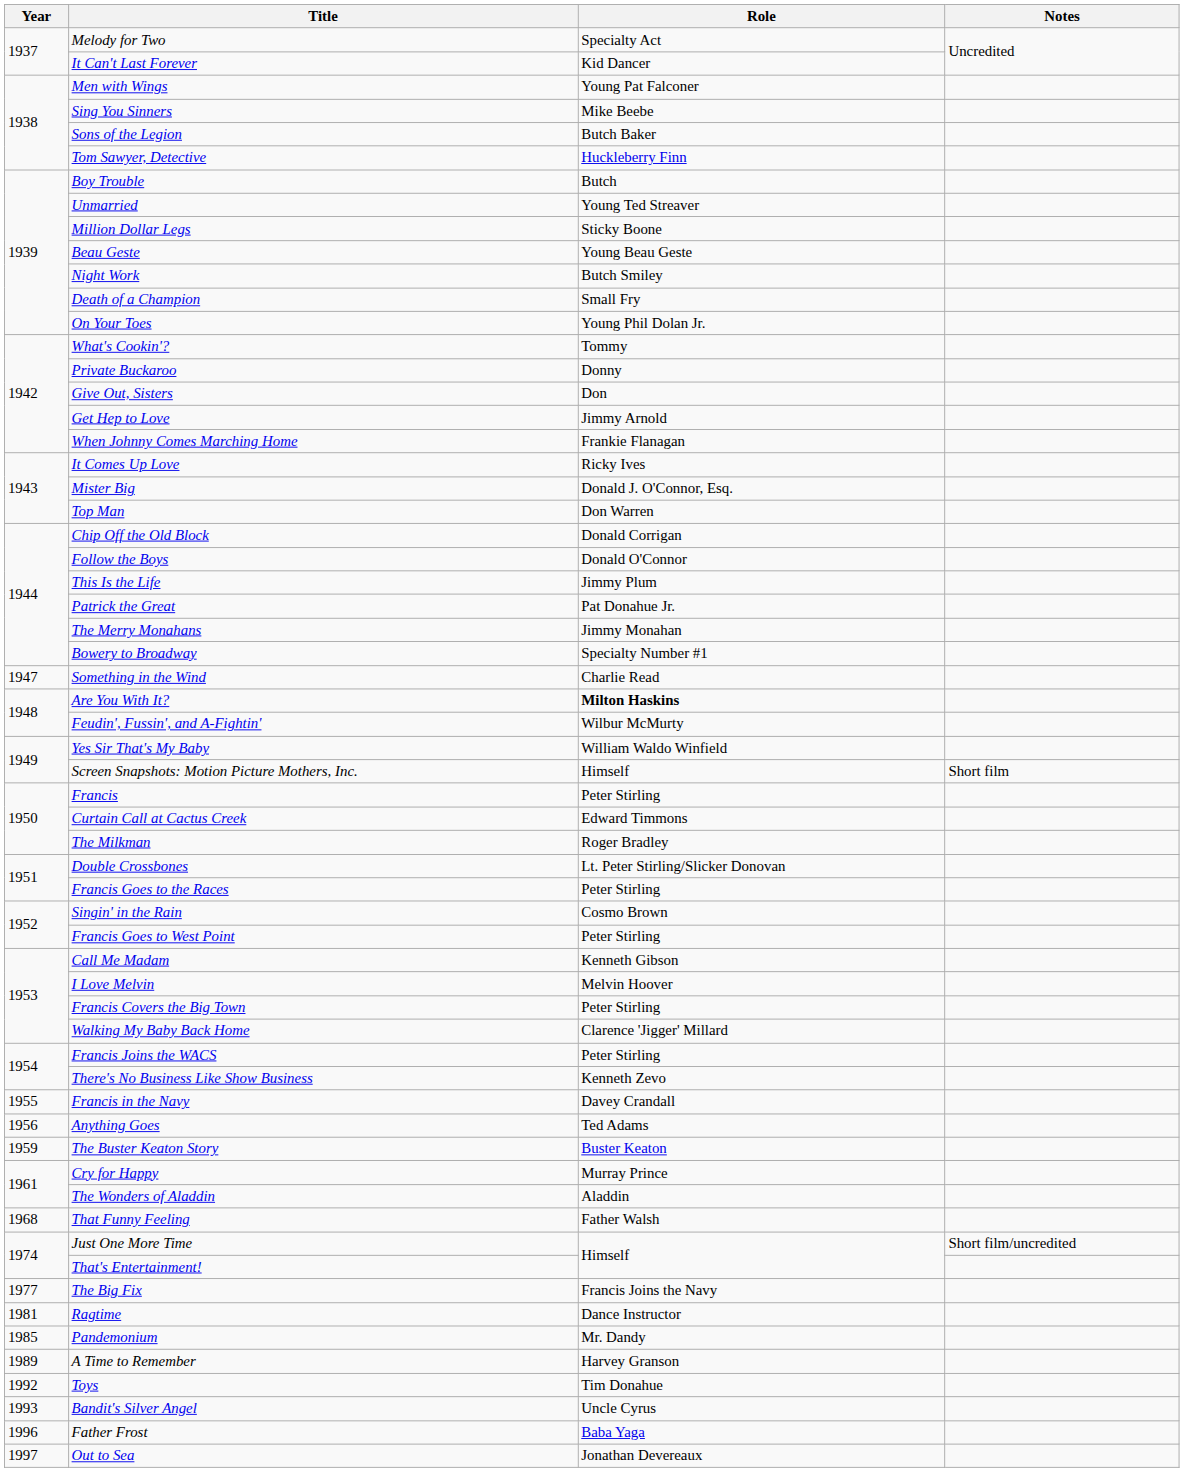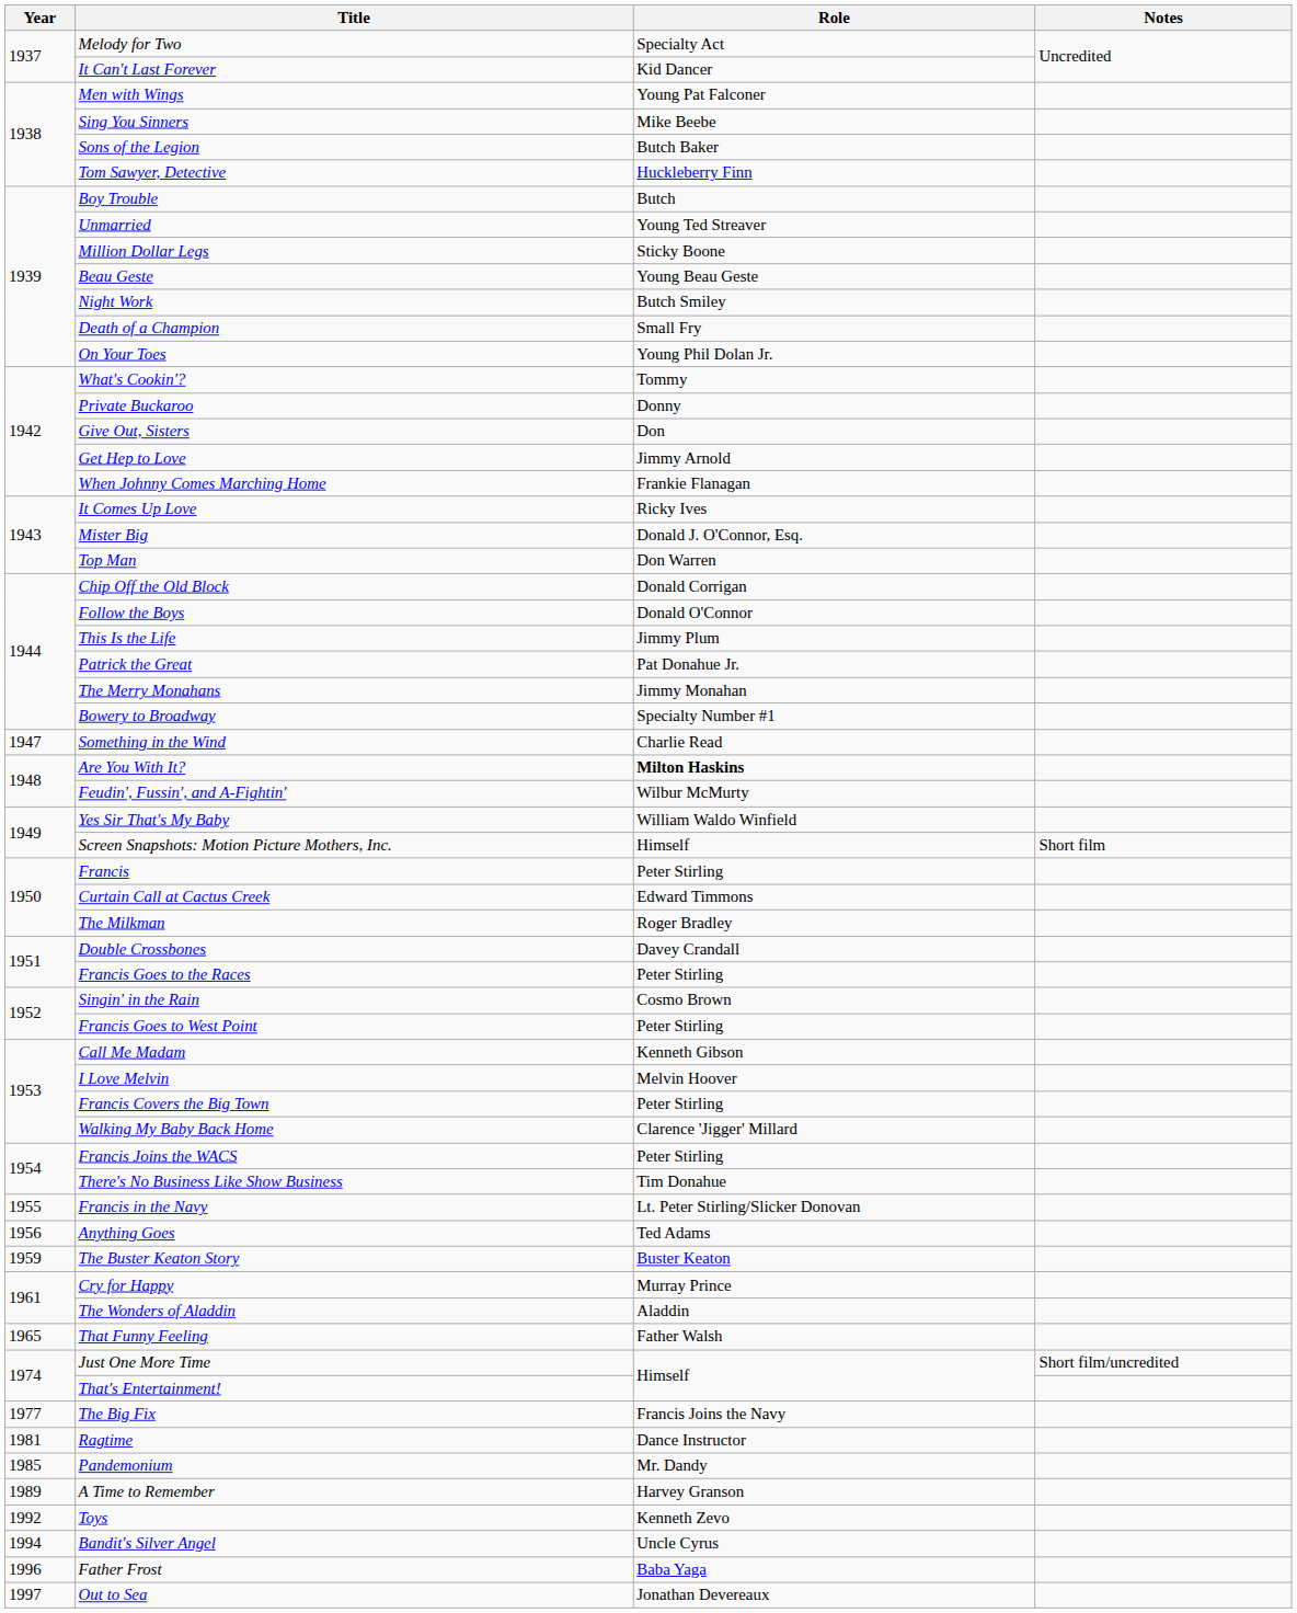 <table class="wikitable" width="100%">
 <tr>
 <th>Year</th>
 <th>Title</th>
 <th>Role</th>
 <th>Notes</th>
 </tr>
 <tr>
 <td rowspan=2>1937</td>
 <td><em>Melody for Two</em></td>
 <td>Specialty Act</td>
 <td rowspan=2>Uncredited</td>
 </tr>
 <tr>
 <td><em><a href='#'>It Can't Last Forever</a></em></td>
 <td>Kid Dancer</td>
 </tr>
 <tr>
 <td rowspan=4>1938</td>
 <td><em><a href='#'>Men with Wings</a></em></td>
 <td>Young Pat Falconer</td>
 <td></td>
 </tr>
 <tr>
 <td><em><a href='#'>Sing You Sinners</a></em></td>
 <td>Mike Beebe</td>
 <td></td>
 </tr>
 <tr>
 <td><em><a href='#'>Sons of the Legion</a></em></td>
 <td>Butch Baker</td>
 <td></td>
 </tr>
 <tr>
 <td><em><a href='#'>Tom Sawyer, Detective</a></em></td>
 <td><a href='#'>Huckleberry Finn</a></td>
 <td></td>
 </tr>
 <tr>
 <td rowspan=7>1939</td>
 <td><em><a href='#'>Boy Trouble</a></em></td>
 <td>Butch</td>
 <td></td>
 </tr>
 <tr>
 <td><em><a href='#'>Unmarried</a></em></td>
 <td>Young Ted Streaver</td>
 <td></td>
 </tr>
 <tr>
 <td><em><a href='#'>Million Dollar Legs</a></em></td>
 <td>Sticky Boone</td>
 <td></td>
 </tr>
 <tr>
 <td><em><a href='#'>Beau Geste</a></em></td>
 <td>Young Beau Geste</td>
 <td></td>
 </tr>
 <tr>
 <td><em><a href='#'>Night Work</a></em></td>
 <td>Butch Smiley</td>
 <td></td>
 </tr>
 <tr>
 <td><em><a href='#'>Death of a Champion</a></em></td>
 <td>Small Fry</td>
 <td></td>
 </tr>
 <tr>
 <td><em><a href='#'>On Your Toes</a></em></td>
 <td>Young Phil Dolan Jr.</td>
 <td></td>
 </tr>
 <tr>
 <td rowspan=5>1942</td>
 <td><em><a href='#'>What's Cookin'?</a></em></td>
 <td>Tommy</td>
 <td></td>
 </tr>
 <tr>
 <td><em><a href='#'>Private Buckaroo</a></em></td>
 <td>Donny</td>
 <td></td>
 </tr>
 <tr>
 <td><em><a href='#'>Give Out, Sisters</a></em></td>
 <td>Don</td>
 <td></td>
 </tr>
 <tr>
 <td><em><a href='#'>Get Hep to Love</a></em></td>
 <td>Jimmy Arnold</td>
 <td></td>
 </tr>
 <tr>
 <td><em><a href='#'>When Johnny Comes Marching Home</a></em></td>
 <td>Frankie Flanagan</td>
 <td></td>
 </tr>
 <tr>
 <td rowspan=3>1943</td>
 <td><em><a href='#'>It Comes Up Love</a></em></td>
 <td>Ricky Ives</td>
 <td></td>
 </tr>
 <tr>
 <td><em><a href='#'>Mister Big</a></em></td>
 <td>Donald J. O'Connor, Esq.</td>
 <td></td>
 </tr>
 <tr>
 <td><em><a href='#'>Top Man</a></em></td>
 <td>Don Warren</td>
 <td></td>
 </tr>
 <tr>
 <td rowspan=6>1944</td>
 <td><em><a href='#'>Chip Off the Old Block</a></em></td>
 <td>Donald Corrigan</td>
 <td></td>
 </tr>
 <tr>
 <td><em><a href='#'>Follow the Boys</a></em></td>
 <td>Donald O'Connor</td>
 <td></td>
 </tr>
 <tr>
 <td><em><a href='#'>This Is the Life</a></em></td>
 <td>Jimmy Plum</td>
 <td></td>
 </tr>
 <tr>
 <td><em><a href='#'>Patrick the Great</a></em></td>
 <td>Pat Donahue Jr.</td>
 <td></td>
 </tr>
 <tr>
 <td><em><a href='#'>The Merry Monahans</a></em></td>
 <td>Jimmy Monahan</td>
 <td></td>
 </tr>
 <tr>
 <td><em><a href='#'>Bowery to Broadway</a></em></td>
 <td>Specialty Number #1</td>
 <td></td>
 </tr>
 <tr>
 <td>1947</td>
 <td><em><a href='#'>Something in the Wind</a></em></td>
 <td>Charlie Read</td>
 <td></td>
 </tr>
 <tr>
 <td rowspan=2>1948</td>
 <td><em><a href='#'>Are You With It?</a></em></td>
 <td><strong>Milton Haskins</strong></td>
 <td></td>
 </tr>
 <tr>
 <td><em><a href='#'>Feudin', Fussin', and A-Fightin'</a></em></td>
 <td>Wilbur McMurty</td>
 <td></td>
 </tr>
 <tr>
 <td rowspan=2>1949</td>
 <td><em><a href='#'>Yes Sir That's My Baby</a></em></td>
 <td>William Waldo Winfield</td>
 <td></td>
 </tr>
 <tr>
 <td><em>Screen Snapshots: Motion Picture Mothers, Inc.</em></td>
 <td>Himself</td>
 <td>Short film</td>
 </tr>
 <tr>
 <td rowspan=3>1950</td>
 <td><em><a href='#'>Francis</a></em></td>
 <td>Peter Stirling</td>
 <td></td>
 </tr>
 <tr>
 <td><em><a href='#'>Curtain Call at Cactus Creek</a></em></td>
 <td>Edward Timmons</td>
 <td></td>
 </tr>
 <tr>
 <td><em><a href='#'>The Milkman</a></em></td>
 <td>Roger Bradley</td>
 <td></td>
 </tr>
 <tr>
 <td rowspan=2>1951</td>
 <td><em><a href='#'>Double Crossbones</a></em></td>
-<td>Lt. Peter Stirling/Slicker Donovan</td>
+<td>Davey Crandall</td>
 <td></td>
 </tr>
 <tr>
 <td><em><a href='#'>Francis Goes to the Races</a></em></td>
 <td>Peter Stirling</td>
 <td></td>
 </tr>
 <tr>
 <td rowspan=2>1952</td>
 <td><em><a href='#'>Singin' in the Rain</a></em></td>
 <td>Cosmo Brown</td>
 <td></td>
 </tr>
 <tr>
 <td><em><a href='#'>Francis Goes to West Point</a></em></td>
 <td>Peter Stirling</td>
 <td></td>
 </tr>
 <tr>
 <td rowspan=4>1953</td>
 <td><em><a href='#'>Call Me Madam</a></em></td>
 <td>Kenneth Gibson</td>
 <td></td>
 </tr>
 <tr>
 <td><em><a href='#'>I Love Melvin</a></em></td>
 <td>Melvin Hoover</td>
 <td></td>
 </tr>
 <tr>
 <td><em><a href='#'>Francis Covers the Big Town</a></em></td>
 <td>Peter Stirling</td>
 <td></td>
 </tr>
 <tr>
 <td><em><a href='#'>Walking My Baby Back Home</a></em></td>
 <td>Clarence 'Jigger' Millard</td>
 <td></td>
 </tr>
 <tr>
 <td rowspan=2>1954</td>
 <td><em><a href='#'>Francis Joins the WACS</a></em></td>
 <td>Peter Stirling</td>
 <td></td>
 </tr>
 <tr>
 <td><em><a href='#'>There's No Business Like Show Business</a></em></td>
-<td>Kenneth Zevo</td>
+<td>Tim Donahue</td>
 <td></td>
 </tr>
 <tr>
 <td>1955</td>
 <td><em><a href='#'>Francis in the Navy</a></em></td>
-<td>Davey Crandall</td>
+<td>Lt. Peter Stirling/Slicker Donovan</td>
 <td></td>
 </tr>
 <tr>
 <td>1956</td>
 <td><em><a href='#'>Anything Goes</a></em></td>
 <td>Ted Adams</td>
 <td></td>
 </tr>
 <tr>
 <td>1959</td>
 <td><em><a href='#'>The Buster Keaton Story</a></em></td>
 <td><a href='#'>Buster Keaton</a></td>
 <td></td>
 </tr>
 <tr>
 <td rowspan=2>1961</td>
 <td><em><a href='#'>Cry for Happy</a></em></td>
 <td>Murray Prince</td>
 <td></td>
 </tr>
 <tr>
 <td><em><a href='#'>The Wonders of Aladdin</a></em></td>
 <td>Aladdin</td>
 <td></td>
 </tr>
 <tr>
-<td>1968</td>
+<td>1965</td>
 <td><em><a href='#'>That Funny Feeling</a></em></td>
 <td>Father Walsh</td>
 <td></td>
 </tr>
 <tr>
 <td rowspan=2>1974</td>
 <td><em>Just One More Time</em></td>
 <td rowspan=2>Himself</td>
 <td>Short film/uncredited</td>
 </tr>
 <tr>
 <td><em><a href='#'>That's Entertainment!</a></em></td>
 <td></td>
 </tr>
 <tr>
 <td>1977</td>
 <td><em><a href='#'>The Big Fix</a></em></td>
 <td>Francis Joins the Navy</td>
 <td></td>
 </tr>
 <tr>
 <td>1981</td>
 <td><em><a href='#'>Ragtime</a></em></td>
 <td>Dance Instructor</td>
 <td></td>
 </tr>
 <tr>
 <td>1985</td>
 <td><em><a href='#'>Pandemonium</a></em></td>
 <td>Mr. Dandy</td>
 <td></td>
 </tr>
 <tr>
 <td>1989</td>
 <td><em>A Time to Remember</em></td>
 <td>Harvey Granson</td>
 <td></td>
 </tr>
 <tr>
 <td>1992</td>
 <td><em><a href='#'>Toys</a></em></td>
-<td>Tim Donahue</td>
+<td>Kenneth Zevo</td>
 <td></td>
 </tr>
 <tr>
-<td>1993</td>
+<td>1994</td>
 <td><em><a href='#'>Bandit's Silver Angel</a></em></td>
 <td>Uncle Cyrus</td>
 <td></td>
 </tr>
 <tr>
 <td>1996</td>
 <td><em>Father Frost</em></td>
 <td><a href='#'>Baba Yaga</a></td>
 <td></td>
 </tr>
 <tr>
 <td>1997</td>
 <td><em><a href='#'>Out to Sea</a></em></td>
 <td>Jonathan Devereaux</td>
 <td></td>
 </tr>
 </table>
